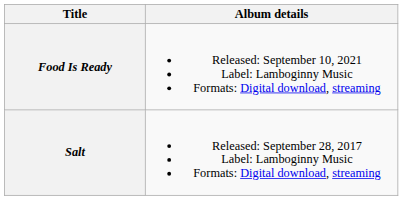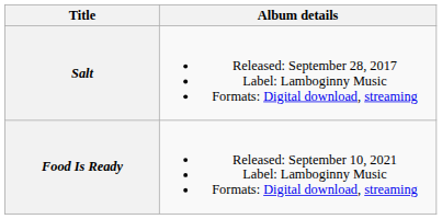 <table class="wikitable plainrowheaders" style="text-align:center;">
 <tr>
 <th scope="col" style="width:11em;">Title</th>
 <th scope="col" style="width:20em;">Album details</th>
 </tr>
 <tr>
+<th scope="row"><em>Salt</em></th>
+<td><br><ul><li>Released: September 28, 2017</li><li>Label: Lamboginny Music</li><li>Formats: <a href='#'>Digital download</a>, <a href='#'>streaming</a></li></ul></td>
+</tr>
+<tr>
 <th scope="row"><em>Food Is Ready</em></th>
 <td><br><ul><li>Released: September 10, 2021</li><li>Label: Lamboginny Music</li><li>Formats: <a href='#'>Digital download</a>, <a href='#'>streaming</a></li></ul></td>
 </tr>
-<tr>
-<th scope="row"><em>Salt</em></th>
-<td><br><ul><li>Released: September 28, 2017</li><li>Label: Lamboginny Music</li><li>Formats: <a href='#'>Digital download</a>, <a href='#'>streaming</a></li></ul></td>
-</tr>
 </table>
